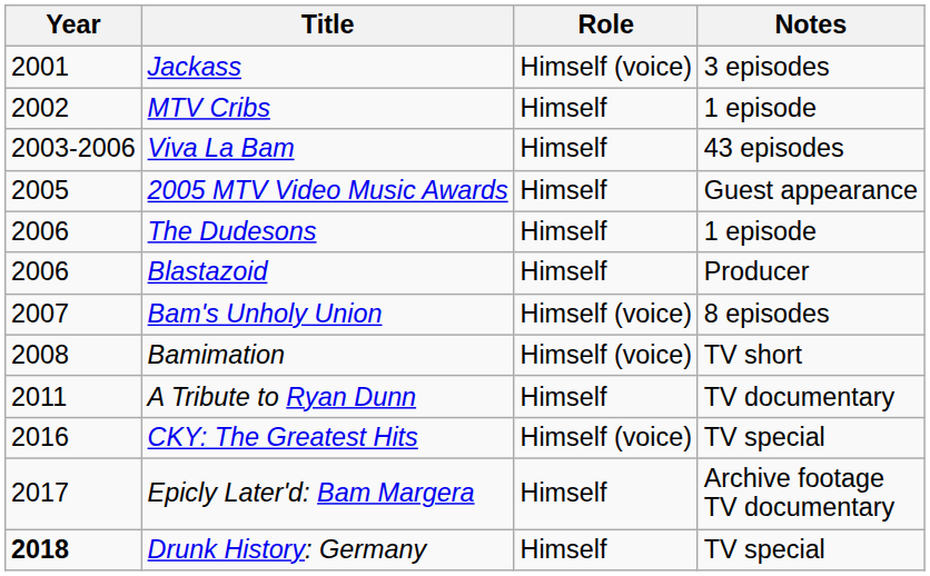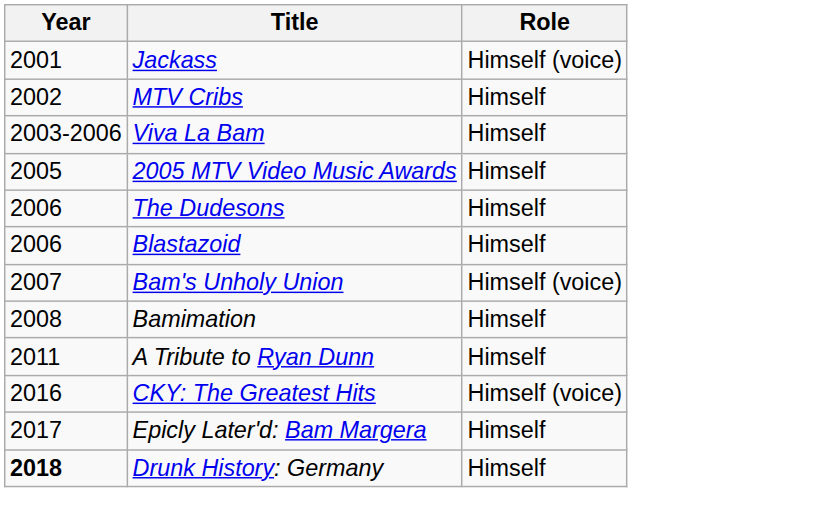 <table class="wikitable sortable">
 <tr>
 <th>Year</th>
 <th>Title</th>
 <th>Role</th>
-<th class="unsortable">Notes</th>
 </tr>
 <tr>
 <td>2001</td>
 <td><em><a href='#'>Jackass</a></em></td>
 <td>Himself (voice)</td>
-<td>3 episodes</td>
 </tr>
 <tr>
 <td>2002</td>
 <td><em><a href='#'>MTV Cribs</a></em></td>
 <td>Himself</td>
-<td>1 episode</td>
 </tr>
 <tr>
 <td>2003-2006</td>
 <td><em><a href='#'>Viva La Bam</a></em></td>
 <td>Himself</td>
-<td>43 episodes</td>
 </tr>
 <tr>
 <td>2005</td>
 <td><em><a href='#'>2005 MTV Video Music Awards</a></em></td>
 <td>Himself</td>
-<td>Guest appearance</td>
 </tr>
 <tr>
 <td>2006</td>
 <td><em><a href='#'>The Dudesons</a></em></td>
 <td>Himself</td>
-<td>1 episode</td>
 </tr>
 <tr>
 <td>2006</td>
 <td><em><a href='#'>Blastazoid</a></em></td>
 <td>Himself</td>
-<td>Producer</td>
 </tr>
 <tr>
 <td>2007</td>
 <td><em><a href='#'>Bam's Unholy Union</a></em></td>
 <td>Himself (voice)</td>
-<td>8 episodes</td>
 </tr>
 <tr>
 <td>2008</td>
 <td><em>Bamimation</em></td>
-<td>Himself (voice)</td>
-<td>TV short</td>
+<td>Himself</td>
 </tr>
 <tr>
 <td>2011</td>
 <td><em>A Tribute to <a href='#'>Ryan Dunn</a></em></td>
 <td>Himself</td>
-<td>TV documentary</td>
 </tr>
 <tr>
 <td>2016</td>
 <td><em><a href='#'>CKY: The Greatest Hits</a></em></td>
 <td>Himself (voice)</td>
-<td>TV special</td>
 </tr>
 <tr>
 <td>2017</td>
 <td><em>Epicly Later'd: <a href='#'>Bam Margera</a></em></td>
 <td>Himself</td>
-<td>Archive footage<br>TV documentary</td>
 </tr>
 <tr>
 <td><strong>2018</strong></td>
 <td><em><a href='#'>Drunk History</a>: Germany</em></td>
 <td>Himself</td>
-<td>TV special</td>
 </tr>
 </table>
